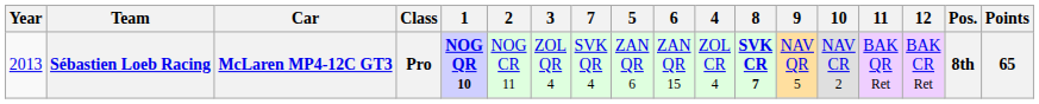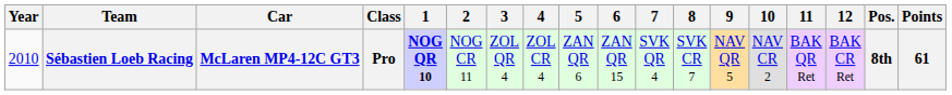 <table class="wikitable" border="1" style="text-align:center; font-size:85%;">
 <tr>
 <th>Year</th>
 <th>Team</th>
 <th>Car</th>
 <th>Class</th>
 <th>1</th>
 <th>2</th>
 <th>3</th>
-<th>7</th>
+<th>4</th>
 <th>5</th>
 <th>6</th>
-<th>4</th>
+<th>7</th>
 <th>8</th>
 <th>9</th>
 <th>10</th>
 <th>11</th>
 <th>12</th>
 <th>Pos.</th>
 <th>Points</th>
 </tr>
 <tr>
-<td><a href='#'>2013</a></td>
+<td><a href='#'>2010</a></td>
 <th nowrap><a href='#'>Sébastien Loeb Racing</a></th>
 <th nowrap><a href='#'>McLaren MP4-12C GT3</a></th>
 <th>Pro</th>
 <td style="background:#CFCFFF;"><strong><a href='#'>NOG<br>QR</a><br><small>10<br></small></strong></td>
 <td style="background:#DFFFDF;"><a href='#'>NOG<br>CR</a><br><small>11<br></small></td>
 <td style="background:#DFFFDF;"><a href='#'>ZOL<br>QR</a><br><small>4<br></small></td>
-<td style="background:#DFFFDF;"><a href='#'>SVK<br>QR</a><br><small>4<br></small></td>
+<td style="background:#DFFFDF;"><a href='#'>ZOL<br>CR</a><br><small>4<br></small></td>
 <td style="background:#DFFFDF;"><a href='#'>ZAN<br>QR</a><br><small>6<br></small></td>
 <td style="background:#DFFFDF;"><a href='#'>ZAN<br>QR</a><br><small>15<br></small></td>
-<td style="background:#DFFFDF;"><a href='#'>ZOL<br>CR</a><br><small>4<br></small></td>
-<td style="background:#DFFFDF;"><strong><a href='#'>SVK<br>CR</a><br><small>7<br></small></strong></td>
+<td style="background:#DFFFDF;"><a href='#'>SVK<br>QR</a><br><small>4<br></small></td>
+<td style="background:#DFFFDF;"><a href='#'>SVK<br>CR</a><br><small>7<br></small></td>
 <td style="background:#FFDF9F;"><a href='#'>NAV<br>QR</a><br><small>5<br></small></td>
 <td style="background:#DFDFDF;"><a href='#'>NAV<br>CR</a><br><small>2<br></small></td>
 <td style="background:#EFCFFF;"><a href='#'>BAK<br>QR</a><br><small>Ret<br></small></td>
 <td style="background:#EFCFFF;"><a href='#'>BAK<br>CR</a><br><small>Ret<br></small></td>
 <th>8th</th>
-<th>65</th>
+<th>61</th>
 </tr>
 </table>
